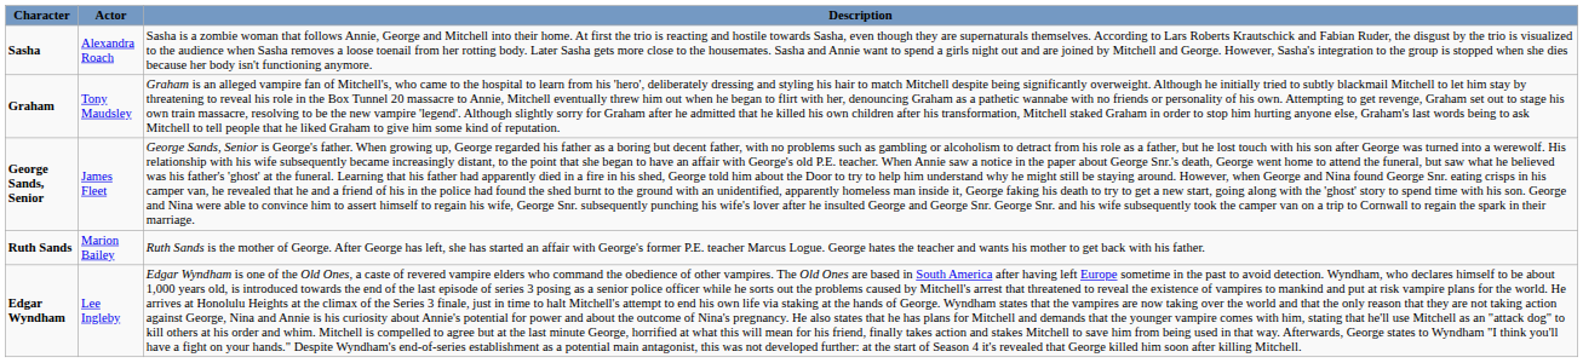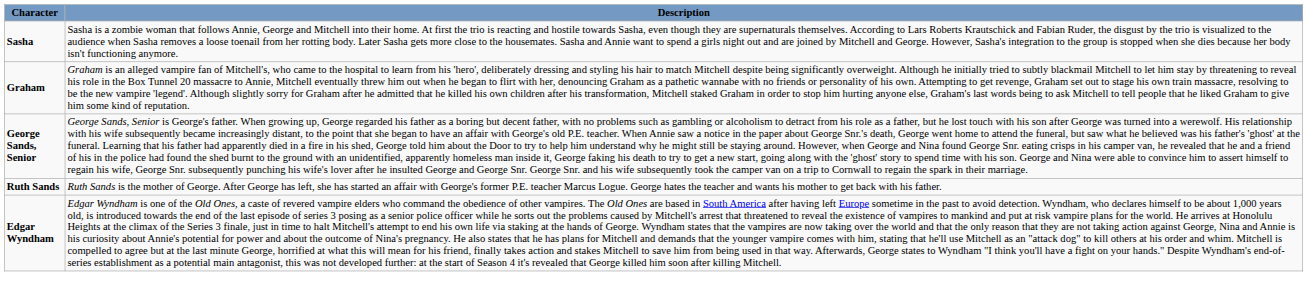 <table class="wikitable sortable">
 <tr>
 <th style="background:#7499c3;">Character</th>
-<th style="background:#7499c3;">Actor</th>
 <th style="background:#7499c3;">Description</th>
 </tr>
 <tr>
 <td> <strong>Sasha</strong></td>
-<td><a href='#'>Alexandra Roach</a></td>
 <td>Sasha is a zombie woman that follows Annie, George and Mitchell into their home. At first the trio is reacting and hostile towards Sasha, even though they are supernaturals themselves. According to Lars Roberts Krautschick and Fabian Ruder, the disgust by the trio is visualized to the audience when Sasha removes a loose toenail from her rotting body. Later Sasha gets more close to the housemates. Sasha and Annie want to spend a girls night out and are joined by Mitchell and George. However, Sasha's integration to the group is stopped when she dies because her body isn't functioning anymore.</td>
 </tr>
 <tr>
 <td> <strong>Graham</strong></td>
-<td><a href='#'>Tony Maudsley</a></td>
 <td><em>Graham</em> is an alleged vampire fan of Mitchell's, who came to the hospital to learn from his 'hero', deliberately dressing and styling his hair to match Mitchell despite being significantly overweight. Although he initially tried to subtly blackmail Mitchell to let him stay by threatening to reveal his role in the Box Tunnel 20 massacre to Annie, Mitchell eventually threw him out when he began to flirt with her, denouncing Graham as a pathetic wannabe with no friends or personality of his own. Attempting to get revenge, Graham set out to stage his own train massacre, resolving to be the new vampire 'legend'. Although slightly sorry for Graham after he admitted that he killed his own children after his transformation, Mitchell staked Graham in order to stop him hurting anyone else, Graham's last words being to ask Mitchell to tell people that he liked Graham to give him some kind of reputation.</td>
 </tr>
 <tr>
 <td> <strong>George Sands, Senior</strong></td>
-<td><a href='#'>James Fleet</a></td>
 <td><em>George Sands, Senior</em> is George's father. When growing up, George regarded his father as a boring but decent father, with no problems such as gambling or alcoholism to detract from his role as a father, but he lost touch with his son after George was turned into a werewolf. His relationship with his wife subsequently became increasingly distant, to the point that she began to have an affair with George's old P.E. teacher. When Annie saw a notice in the paper about George Snr.'s death, George went home to attend the funeral, but saw what he believed was his father's 'ghost' at the funeral. Learning that his father had apparently died in a fire in his shed, George told him about the Door to try to help him understand why he might still be staying around. However, when George and Nina found George Snr. eating crisps in his camper van, he revealed that he and a friend of his in the police had found the shed burnt to the ground with an unidentified, apparently homeless man inside it, George faking his death to try to get a new start, going along with the 'ghost' story to spend time with his son. George and Nina were able to convince him to assert himself to regain his wife, George Snr. subsequently punching his wife's lover after he insulted George and George Snr. George Snr. and his wife subsequently took the camper van on a trip to Cornwall to regain the spark in their marriage.</td>
 </tr>
 <tr>
 <td> <strong>Ruth Sands</strong></td>
-<td><a href='#'>Marion Bailey</a></td>
 <td><em>Ruth Sands</em> is the mother of George. After George has left, she has started an affair with George's former P.E. teacher Marcus Logue. George hates the teacher and wants his mother to get back with his father.</td>
 </tr>
 <tr>
 <td> <strong>Edgar Wyndham</strong></td>
-<td><a href='#'>Lee Ingleby</a></td>
 <td><em>Edgar Wyndham</em> is one of the <em>Old Ones</em>, a caste of revered vampire elders who command the obedience of other vampires. The <em>Old Ones</em> are based in <a href='#'>South America</a> after having left <a href='#'>Europe</a> sometime in the past to avoid detection. Wyndham, who declares himself to be about 1,000 years old, is introduced towards the end of the last episode of series 3 posing as a senior police officer while he sorts out the problems caused by Mitchell's arrest that threatened to reveal the existence of vampires to mankind and put at risk vampire plans for the world. He arrives at Honolulu Heights at the climax of the Series 3 finale, just in time to halt Mitchell's attempt to end his own life via staking at the hands of George. Wyndham states that the vampires are now taking over the world and that the only reason that they are not taking action against George, Nina and Annie is his curiosity about Annie's potential for power and about the outcome of Nina's pregnancy. He also states that he has plans for Mitchell and demands that the younger vampire comes with him, stating that he'll use Mitchell as an "attack dog" to kill others at his order and whim. Mitchell is compelled to agree but at the last minute George, horrified at what this will mean for his friend, finally takes action and stakes Mitchell to save him from being used in that way. Afterwards, George states to Wyndham "I think you'll have a fight on your hands." Despite Wyndham's end-of-series establishment as a potential main antagonist, this was not developed further: at the start of Season 4 it's revealed that George killed him soon after killing Mitchell.</td>
 </tr>
 </table>
